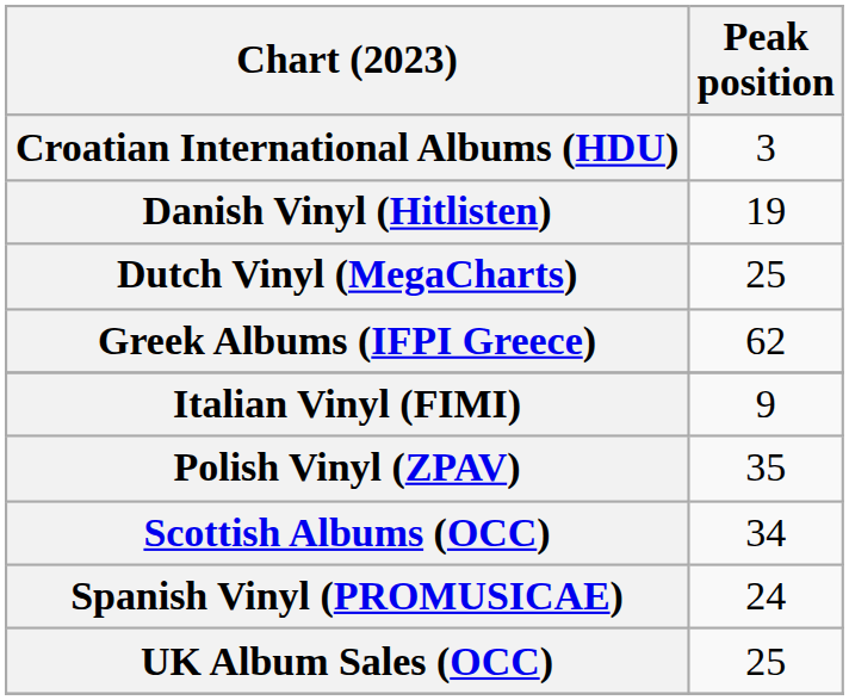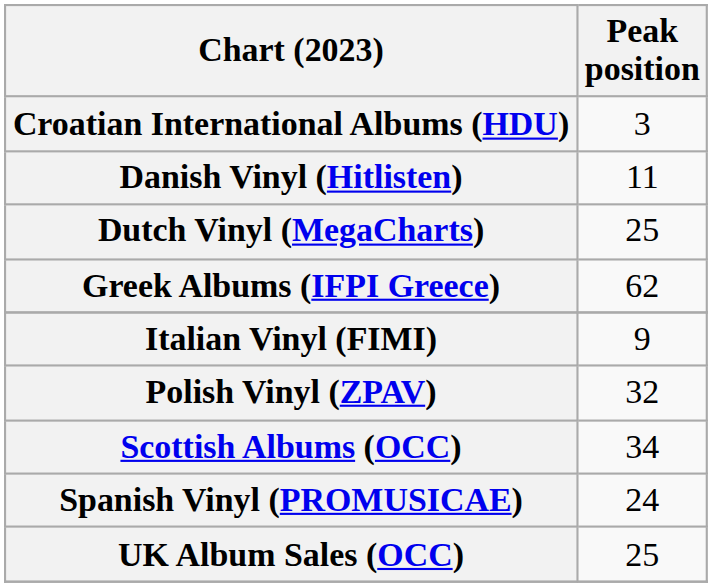 <table class="wikitable sortable plainrowheaders" style="text-align:center">
 <tr>
 <th>Chart (2023)</th>
 <th>Peak<br>position</th>
 </tr>
 <tr>
 <th scope="row">Croatian International Albums (<a href='#'>HDU</a>)</th>
 <td>3</td>
 </tr>
 <tr>
 <th scope="row">Danish Vinyl (<a href='#'>Hitlisten</a>)</th>
-<td>19</td>
+<td>11</td>
 </tr>
 <tr>
 <th scope="row">Dutch Vinyl (<a href='#'>MegaCharts</a>)</th>
 <td>25</td>
 </tr>
 <tr>
 <th scope="row">Greek Albums (<a href='#'>IFPI Greece</a>)</th>
 <td>62</td>
 </tr>
 <tr>
 </tr>
 <tr>
 <th scope="row">Italian Vinyl (FIMI)</th>
 <td>9</td>
 </tr>
 <tr>
 <th scope="row">Polish Vinyl (<a href='#'>ZPAV</a>)</th>
-<td>35</td>
+<td>32</td>
 </tr>
 <tr>
 <th scope="row"><a href='#'>Scottish Albums</a> (<a href='#'>OCC</a>)</th>
 <td>34</td>
 </tr>
 <tr>
 <th scope="row">Spanish Vinyl (<a href='#'>PROMUSICAE</a>)</th>
 <td align="center">24</td>
 </tr>
 <tr>
 <th scope="row">UK Album Sales (<a href='#'>OCC</a>)</th>
 <td>25</td>
 </tr>
 <tr>
 </tr>
 <tr>
 </tr>
 <tr>
 </tr>
 <tr>
 </tr>
 </table>
